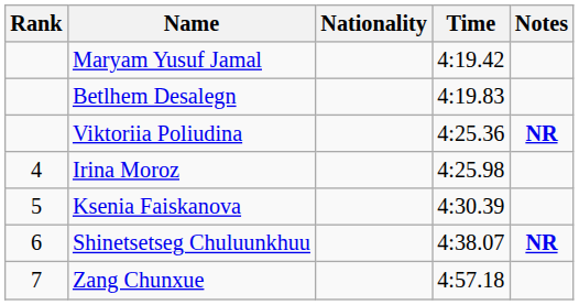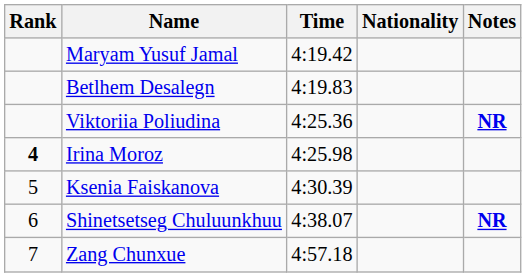 <table class="wikitable sortable" style="text-align:center;font-size:95%">
 <tr>
 <th>Rank</th>
 <th>Name</th>
+<th>Time</th>
 <th>Nationality</th>
-<th>Time</th>
 <th>Notes</th>
 </tr>
 <tr>
 <td></td>
 <td align=left><a href='#'>Maryam Yusuf Jamal</a></td>
+<td>4:19.42</td>
 <td align=left></td>
-<td>4:19.42</td>
 <td></td>
 </tr>
 <tr>
 <td></td>
 <td align=left><a href='#'>Betlhem Desalegn</a></td>
+<td>4:19.83</td>
 <td align=left></td>
-<td>4:19.83</td>
 <td></td>
 </tr>
 <tr>
 <td></td>
 <td align=left><a href='#'>Viktoriia Poliudina</a></td>
+<td>4:25.36</td>
 <td align=left></td>
-<td>4:25.36</td>
 <td><strong><a href='#'>NR</a></strong></td>
 </tr>
 <tr>
-<td>4</td>
+<td><strong>4</strong></td>
 <td align=left><a href='#'>Irina Moroz</a></td>
+<td>4:25.98</td>
 <td align=left></td>
-<td>4:25.98</td>
 <td></td>
 </tr>
 <tr>
 <td>5</td>
 <td align=left><a href='#'>Ksenia Faiskanova</a></td>
+<td>4:30.39</td>
 <td align=left></td>
-<td>4:30.39</td>
 <td></td>
 </tr>
 <tr>
 <td>6</td>
 <td align=left><a href='#'>Shinetsetseg Chuluunkhuu</a></td>
+<td>4:38.07</td>
 <td align=left></td>
-<td>4:38.07</td>
 <td><strong><a href='#'>NR</a></strong></td>
 </tr>
 <tr>
 <td>7</td>
 <td align=left><a href='#'>Zang Chunxue</a></td>
+<td>4:57.18</td>
 <td align=left></td>
-<td>4:57.18</td>
 <td></td>
 </tr>
 </table>
